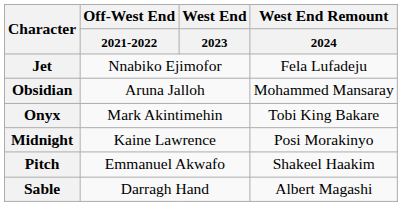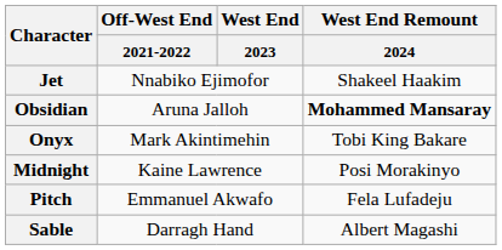 <table class="wikitable">
 <tr>
 <th rowspan="2">Character</th>
 <th>Off-West End</th>
 <th>West End</th>
 <th>West End Remount</th>
 </tr>
 <tr>
 <th><small>2021-2022</small></th>
 <th><small>2023</small></th>
 <th><small>2024</small></th>
 </tr>
 <tr>
 <th>Jet</th>
 <td colspan="2" align="center">Nnabiko Ejimofor</td>
-<td align="center">Fela Lufadeju</td>
+<td align="center">Shakeel Haakim</td>
 </tr>
 <tr>
 <th>Obsidian</th>
 <td colspan="2" align="center">Aruna Jalloh</td>
-<td align="center">Mohammed Mansaray</td>
+<td align="center"><strong>Mohammed Mansaray</strong></td>
 </tr>
 <tr>
 <th>Onyx</th>
 <td colspan="2" align="center">Mark Akintimehin</td>
 <td align="center">Tobi King Bakare</td>
 </tr>
 <tr>
 <th>Midnight</th>
 <td colspan="2" align="center">Kaine Lawrence</td>
 <td align="center">Posi Morakinyo</td>
 </tr>
 <tr>
 <th>Pitch</th>
 <td colspan="2" align="center">Emmanuel Akwafo</td>
-<td align="center">Shakeel Haakim</td>
+<td align="center">Fela Lufadeju</td>
 </tr>
 <tr>
 <th>Sable</th>
 <td colspan="2" align="center">Darragh Hand</td>
 <td align="center">Albert Magashi</td>
 </tr>
 </table>
